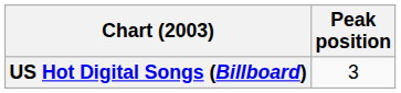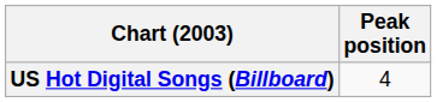 <table class="wikitable plainrowheaders" style="text-align:center">
 <tr>
 <th scope="col">Chart (2003)</th>
 <th scope="col">Peak<br>position</th>
 </tr>
 <tr>
 <th scope="row">US <a href='#'>Hot Digital Songs</a> (<em><a href='#'>Billboard</a></em>)</th>
-<td>3</td>
+<td>4</td>
 </tr>
 </table>
